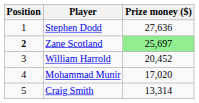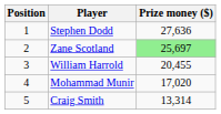 <table class=wikitable>
 <tr>
 <th>Position</th>
 <th>Player</th>
 <th>Prize money ($)</th>
 </tr>
 <tr>
 <td align=center>1</td>
 <td> <a href='#'>Stephen Dodd</a></td>
 <td align=center>27,636</td>
 </tr>
 <tr>
-<td align=center><strong>2</strong></td>
+<td align=center>2</td>
 <td> <a href='#'>Zane Scotland</a></td>
 <td align=center style="background: lightgreen;">25,697</td>
 </tr>
 <tr>
 <td align=center>3</td>
 <td> <a href='#'>William Harrold</a></td>
-<td align=center>20,452</td>
+<td align=center>20,455</td>
 </tr>
 <tr>
 <td align=center>4</td>
 <td> <a href='#'>Mohammad Munir</a></td>
 <td align=center>17,020</td>
 </tr>
 <tr>
 <td align=center>5</td>
 <td> <a href='#'>Craig Smith</a></td>
 <td align=center>13,314</td>
 </tr>
 </table>
